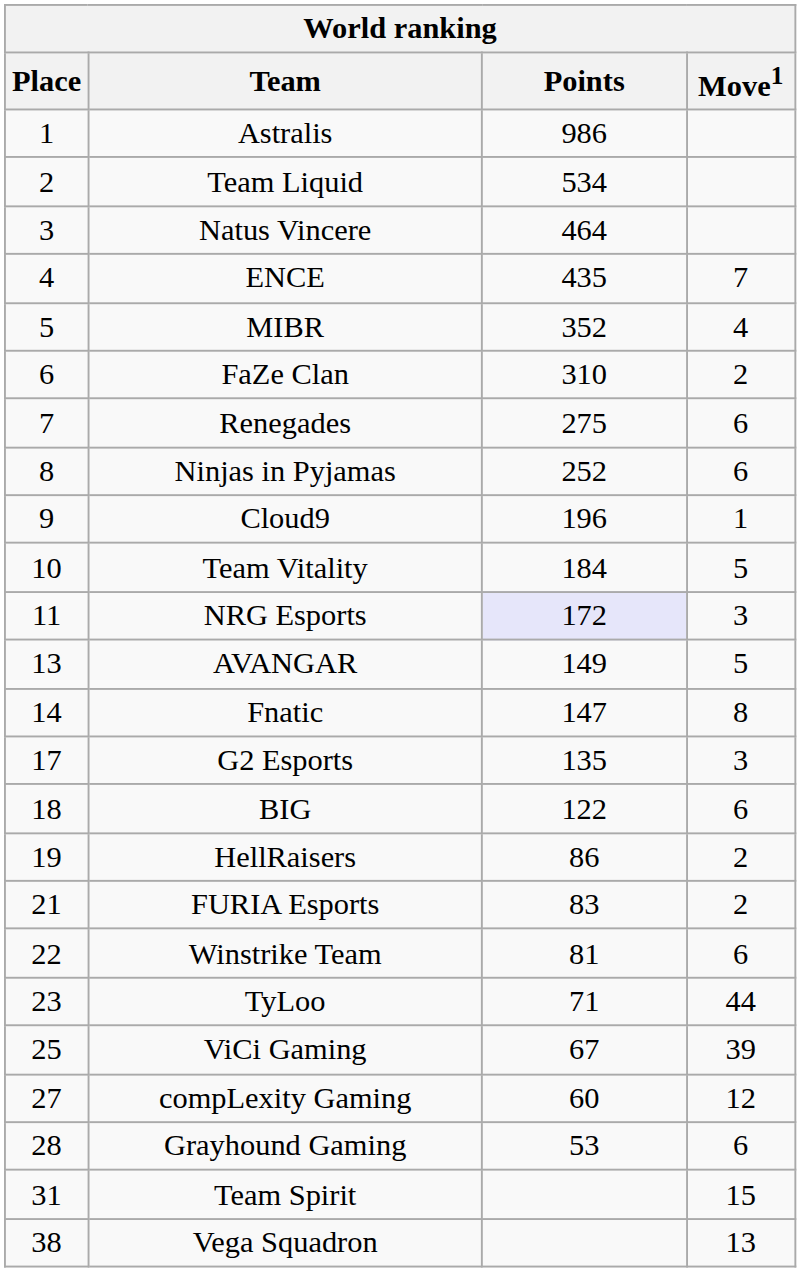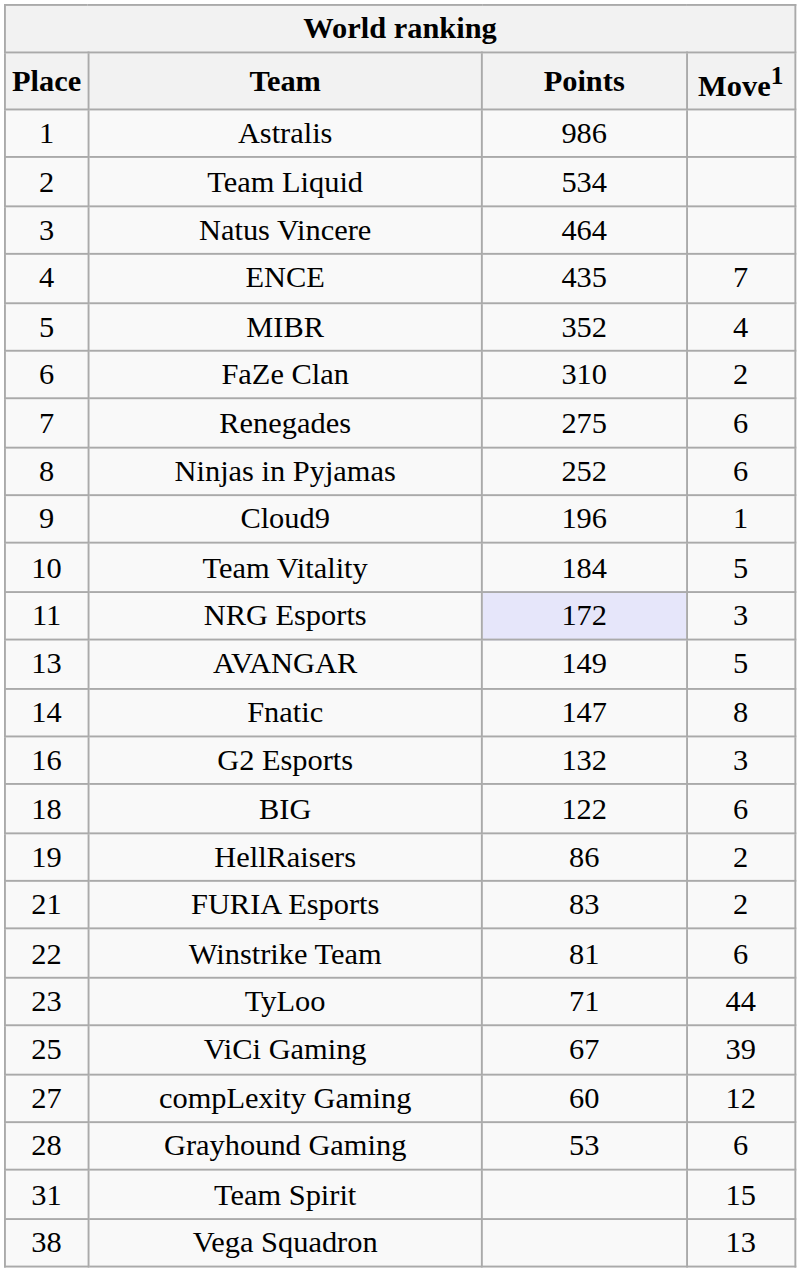 <table class="wikitable" style="text-align: center;">
 <tr>
 <th colspan=8>World ranking</th>
 </tr>
 <tr>
 <th width="30px">Place</th>
 <th width="200px">Team</th>
 <th width="100px">Points</th>
 <th width="50px">Move<sup>1</sup></th>
 </tr>
 <tr>
 <td>1</td>
 <td>Astralis</td>
 <td>986</td>
 <td></td>
 </tr>
 <tr>
 <td>2</td>
 <td>Team Liquid</td>
 <td>534</td>
 <td></td>
 </tr>
 <tr>
 <td>3</td>
 <td>Natus Vincere</td>
 <td>464</td>
 <td></td>
 </tr>
 <tr>
 <td>4</td>
 <td>ENCE</td>
 <td>435</td>
 <td> 7</td>
 </tr>
 <tr>
 <td>5</td>
 <td>MIBR</td>
 <td>352</td>
 <td> 4</td>
 </tr>
 <tr>
 <td>6</td>
 <td>FaZe Clan</td>
 <td>310</td>
 <td> 2</td>
 </tr>
 <tr>
 <td>7</td>
 <td>Renegades</td>
 <td>275</td>
 <td> 6</td>
 </tr>
 <tr>
 <td>8</td>
 <td>Ninjas in Pyjamas</td>
 <td>252</td>
 <td> 6</td>
 </tr>
 <tr>
 <td>9</td>
 <td>Cloud9</td>
 <td>196</td>
 <td> 1</td>
 </tr>
 <tr>
 <td>10</td>
 <td>Team Vitality</td>
 <td>184</td>
 <td> 5</td>
 </tr>
 <tr>
 <td>11</td>
 <td>NRG Esports</td>
 <td style="background: lavender;">172</td>
 <td> 3</td>
 </tr>
 <tr>
 <td>13</td>
 <td>AVANGAR</td>
 <td>149</td>
 <td> 5</td>
 </tr>
 <tr>
 <td>14</td>
 <td>Fnatic</td>
 <td>147</td>
 <td> 8</td>
 </tr>
 <tr>
-<td>17</td>
+<td>16</td>
 <td>G2 Esports</td>
-<td>135</td>
+<td>132</td>
 <td> 3</td>
 </tr>
 <tr>
 <td>18</td>
 <td>BIG</td>
 <td>122</td>
 <td> 6</td>
 </tr>
 <tr>
 <td>19</td>
 <td>HellRaisers</td>
 <td>86</td>
 <td> 2</td>
 </tr>
 <tr>
 <td>21</td>
 <td>FURIA Esports</td>
 <td>83</td>
 <td> 2</td>
 </tr>
 <tr>
 <td>22</td>
 <td>Winstrike Team</td>
 <td>81</td>
 <td> 6</td>
 </tr>
 <tr>
 <td>23</td>
 <td>TyLoo</td>
 <td>71</td>
 <td> 44</td>
 </tr>
 <tr>
 <td>25</td>
 <td>ViCi Gaming</td>
 <td>67</td>
 <td> 39</td>
 </tr>
 <tr>
 <td>27</td>
 <td>compLexity Gaming</td>
 <td>60</td>
 <td> 12</td>
 </tr>
 <tr>
 <td>28</td>
 <td>Grayhound Gaming</td>
 <td>53</td>
 <td> 6</td>
 </tr>
 <tr>
 <td>31</td>
 <td>Team Spirit</td>
 <td></td>
 <td> 15</td>
 </tr>
 <tr>
 <td>38</td>
 <td>Vega Squadron</td>
 <td></td>
 <td> 13</td>
 </tr>
 </table>
